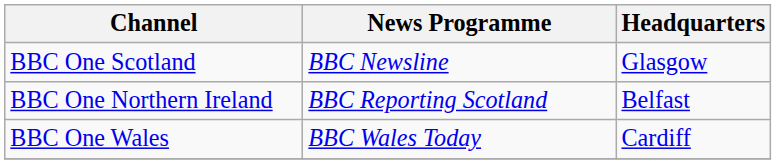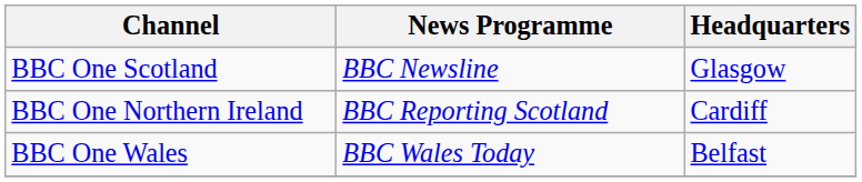 <table class=wikitable>
 <tr>
 <th width=190>Channel</th>
 <th width=200>News Programme</th>
 <th>Headquarters</th>
 </tr>
 <tr>
 <td><a href='#'>BBC One Scotland</a></td>
 <td><em><a href='#'>BBC Newsline</a></em></td>
 <td><a href='#'>Glasgow</a></td>
 </tr>
 <tr>
 <td><a href='#'>BBC One Northern Ireland</a></td>
 <td><em><a href='#'>BBC Reporting Scotland</a></em></td>
-<td><a href='#'>Belfast</a></td>
+<td><a href='#'>Cardiff</a></td>
 </tr>
 <tr>
 <td><a href='#'>BBC One Wales</a></td>
 <td><em><a href='#'>BBC Wales Today</a></em></td>
-<td><a href='#'>Cardiff</a></td>
+<td><a href='#'>Belfast</a></td>
 </tr>
 <tr>
 </tr>
 </table>
